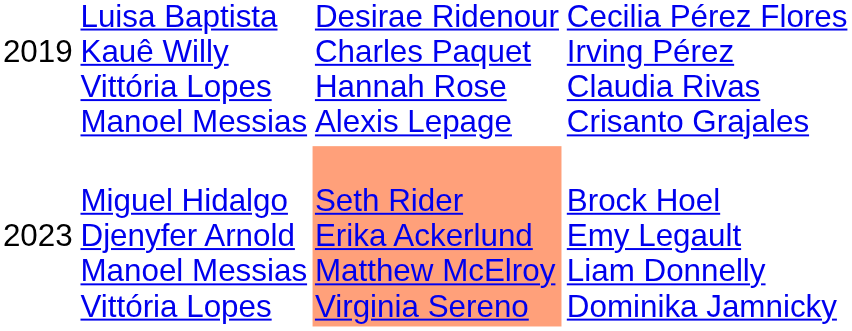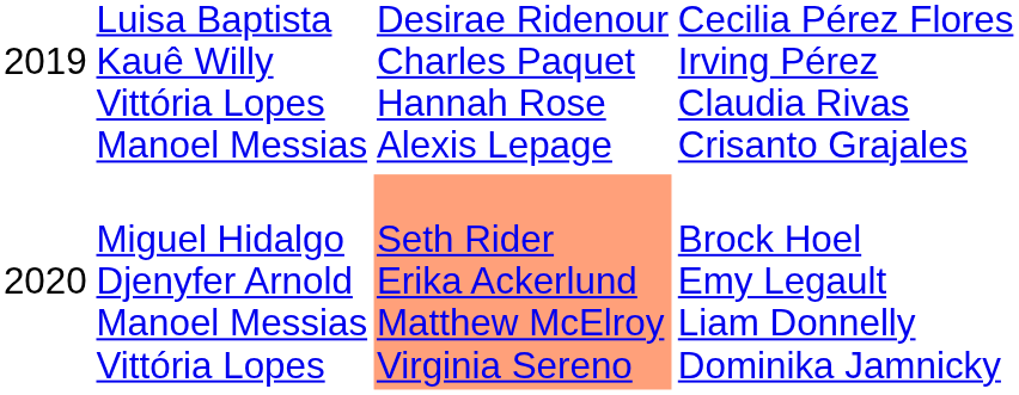 <table>
 <tr>
 <td>2019<br></td>
 <td><br><a href='#'>Luisa Baptista</a><br><a href='#'>Kauê Willy</a><br><a href='#'>Vittória Lopes</a><br><a href='#'>Manoel Messias</a></td>
 <td><br><a href='#'>Desirae Ridenour</a><br><a href='#'>Charles Paquet</a><br><a href='#'>Hannah Rose</a><br><a href='#'>Alexis Lepage</a></td>
 <td><br><a href='#'>Cecilia Pérez Flores</a><br><a href='#'>Irving Pérez</a><br><a href='#'>Claudia Rivas</a><br><a href='#'>Crisanto Grajales</a></td>
 </tr>
 <tr>
-<td>2023<br></td>
+<td>2020<br></td>
 <td><br><a href='#'>Miguel Hidalgo</a><br><a href='#'>Djenyfer Arnold</a><br><a href='#'>Manoel Messias</a><br><a href='#'>Vittória Lopes</a></td>
 <td style="background: lightsalmon;"><br><a href='#'>Seth Rider</a><br><a href='#'>Erika Ackerlund</a><br><a href='#'>Matthew McElroy</a><br><a href='#'>Virginia Sereno</a></td>
 <td><br><a href='#'>Brock Hoel</a><br><a href='#'>Emy Legault</a><br><a href='#'>Liam Donnelly</a><br><a href='#'>Dominika Jamnicky</a></td>
 </tr>
 </table>
